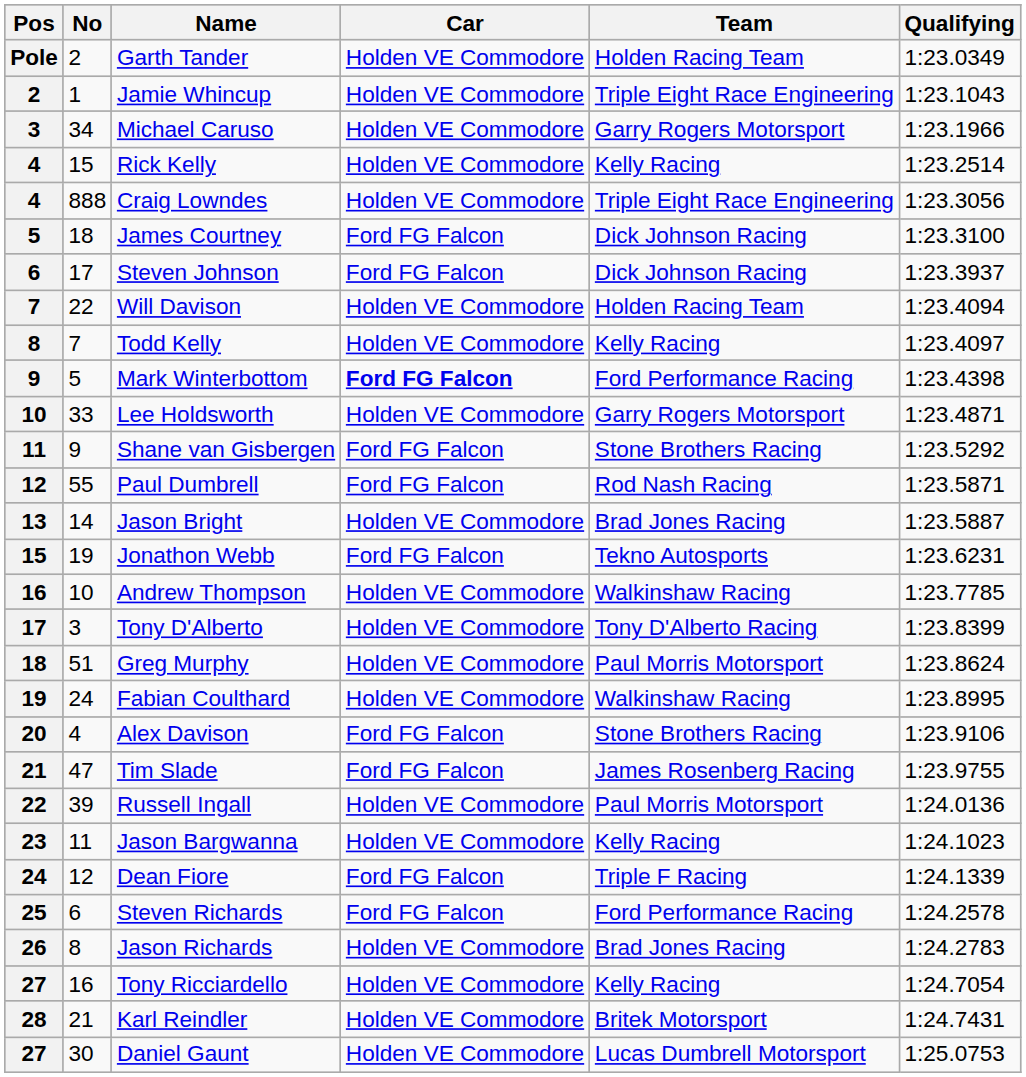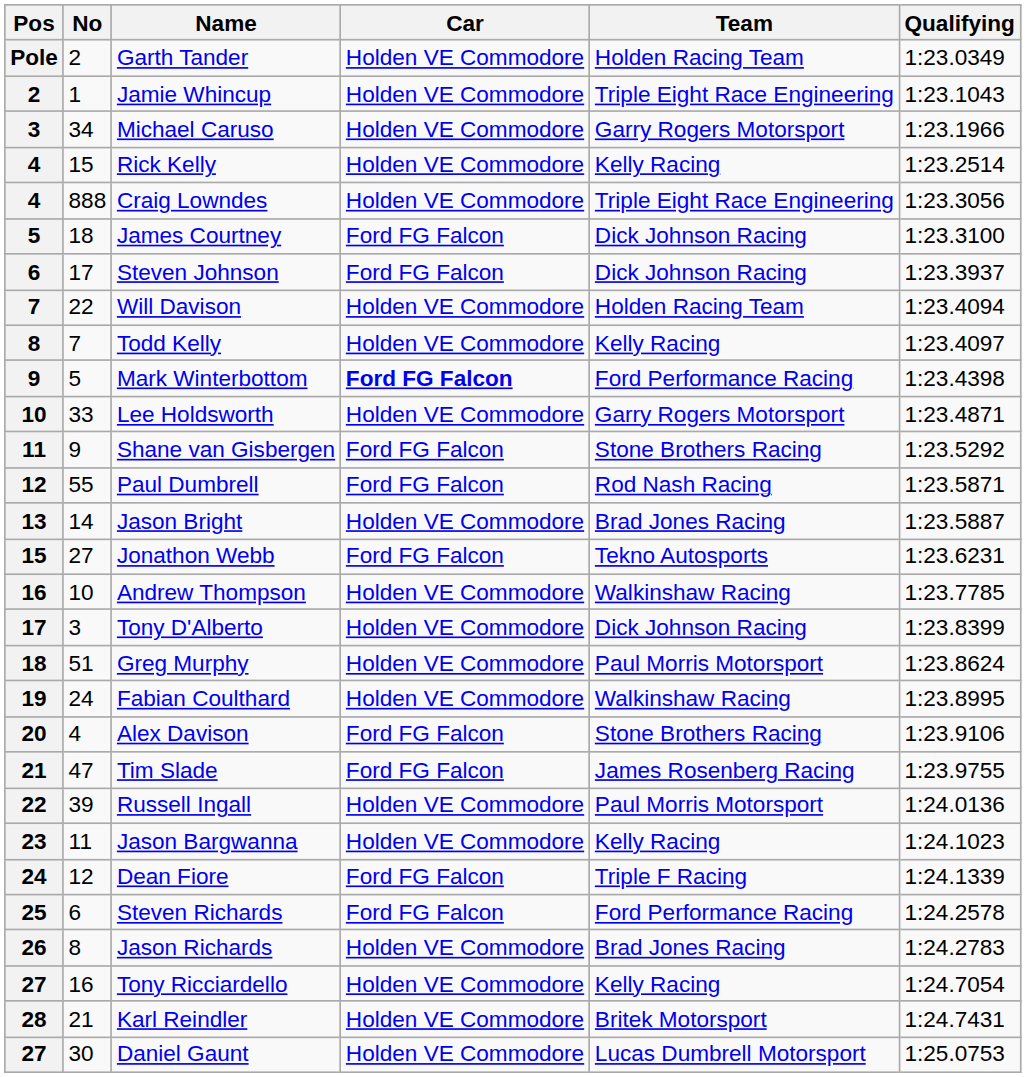 <table class="wikitable" style="font-size: 85%;">
 <tr>
 <th>Pos</th>
 <th>No</th>
 <th>Name</th>
 <th>Car</th>
 <th>Team</th>
 <th>Qualifying</th>
 </tr>
 <tr>
 <th>Pole</th>
 <td>2</td>
 <td> <a href='#'>Garth Tander</a></td>
 <td><a href='#'>Holden VE Commodore</a></td>
 <td><a href='#'>Holden Racing Team</a></td>
 <td>1:23.0349</td>
 </tr>
 <tr>
 <th>2</th>
 <td>1</td>
 <td> <a href='#'>Jamie Whincup</a></td>
 <td><a href='#'>Holden VE Commodore</a></td>
 <td><a href='#'>Triple Eight Race Engineering</a></td>
 <td>1:23.1043</td>
 </tr>
 <tr>
 <th>3</th>
 <td>34</td>
 <td> <a href='#'>Michael Caruso</a></td>
 <td><a href='#'>Holden VE Commodore</a></td>
 <td><a href='#'>Garry Rogers Motorsport</a></td>
 <td>1:23.1966</td>
 </tr>
 <tr>
 <th>4</th>
 <td>15</td>
 <td> <a href='#'>Rick Kelly</a></td>
 <td><a href='#'>Holden VE Commodore</a></td>
 <td><a href='#'>Kelly Racing</a></td>
 <td>1:23.2514</td>
 </tr>
 <tr>
 <th>4</th>
 <td>888</td>
 <td> <a href='#'>Craig Lowndes</a></td>
 <td><a href='#'>Holden VE Commodore</a></td>
 <td><a href='#'>Triple Eight Race Engineering</a></td>
 <td>1:23.3056</td>
 </tr>
 <tr>
 <th>5</th>
 <td>18</td>
 <td> <a href='#'>James Courtney</a></td>
 <td><a href='#'>Ford FG Falcon</a></td>
 <td><a href='#'>Dick Johnson Racing</a></td>
 <td>1:23.3100</td>
 </tr>
 <tr>
 <th>6</th>
 <td>17</td>
 <td> <a href='#'>Steven Johnson</a></td>
 <td><a href='#'>Ford FG Falcon</a></td>
 <td><a href='#'>Dick Johnson Racing</a></td>
 <td>1:23.3937</td>
 </tr>
 <tr>
 <th>7</th>
 <td>22</td>
 <td> <a href='#'>Will Davison</a></td>
 <td><a href='#'>Holden VE Commodore</a></td>
 <td><a href='#'>Holden Racing Team</a></td>
 <td>1:23.4094</td>
 </tr>
 <tr>
 <th>8</th>
 <td>7</td>
 <td> <a href='#'>Todd Kelly</a></td>
 <td><a href='#'>Holden VE Commodore</a></td>
 <td><a href='#'>Kelly Racing</a></td>
 <td>1:23.4097</td>
 </tr>
 <tr>
 <th>9</th>
 <td>5</td>
 <td> <a href='#'>Mark Winterbottom</a></td>
 <td><strong><a href='#'>Ford FG Falcon</a></strong></td>
 <td><a href='#'>Ford Performance Racing</a></td>
 <td>1:23.4398</td>
 </tr>
 <tr>
 <th>10</th>
 <td>33</td>
 <td> <a href='#'>Lee Holdsworth</a></td>
 <td><a href='#'>Holden VE Commodore</a></td>
 <td><a href='#'>Garry Rogers Motorsport</a></td>
 <td>1:23.4871</td>
 </tr>
 <tr>
 <th>11</th>
 <td>9</td>
 <td> <a href='#'>Shane van Gisbergen</a></td>
 <td><a href='#'>Ford FG Falcon</a></td>
 <td><a href='#'>Stone Brothers Racing</a></td>
 <td>1:23.5292</td>
 </tr>
 <tr>
 <th>12</th>
 <td>55</td>
 <td> <a href='#'>Paul Dumbrell</a></td>
 <td><a href='#'>Ford FG Falcon</a></td>
 <td><a href='#'>Rod Nash Racing</a></td>
 <td>1:23.5871</td>
 </tr>
 <tr>
 <th>13</th>
 <td>14</td>
 <td> <a href='#'>Jason Bright</a></td>
 <td><a href='#'>Holden VE Commodore</a></td>
 <td><a href='#'>Brad Jones Racing</a></td>
 <td>1:23.5887</td>
 </tr>
 <tr>
 <th>15</th>
-<td>19</td>
+<td>27</td>
 <td> <a href='#'>Jonathon Webb</a></td>
 <td><a href='#'>Ford FG Falcon</a></td>
 <td><a href='#'>Tekno Autosports</a></td>
 <td>1:23.6231</td>
 </tr>
 <tr>
 <th>16</th>
 <td>10</td>
 <td> <a href='#'>Andrew Thompson</a></td>
 <td><a href='#'>Holden VE Commodore</a></td>
 <td><a href='#'>Walkinshaw Racing</a></td>
 <td>1:23.7785</td>
 </tr>
 <tr>
 <th>17</th>
 <td>3</td>
 <td> <a href='#'>Tony D'Alberto</a></td>
 <td><a href='#'>Holden VE Commodore</a></td>
-<td><a href='#'>Tony D'Alberto Racing</a></td>
+<td><a href='#'>Dick Johnson Racing</a></td>
 <td>1:23.8399</td>
 </tr>
 <tr>
 <th>18</th>
 <td>51</td>
 <td> <a href='#'>Greg Murphy</a></td>
 <td><a href='#'>Holden VE Commodore</a></td>
 <td><a href='#'>Paul Morris Motorsport</a></td>
 <td>1:23.8624</td>
 </tr>
 <tr>
 <th>19</th>
 <td>24</td>
 <td> <a href='#'>Fabian Coulthard</a></td>
 <td><a href='#'>Holden VE Commodore</a></td>
 <td><a href='#'>Walkinshaw Racing</a></td>
 <td>1:23.8995</td>
 </tr>
 <tr>
 <th>20</th>
 <td>4</td>
 <td> <a href='#'>Alex Davison</a></td>
 <td><a href='#'>Ford FG Falcon</a></td>
 <td><a href='#'>Stone Brothers Racing</a></td>
 <td>1:23.9106</td>
 </tr>
 <tr>
 <th>21</th>
 <td>47</td>
 <td> <a href='#'>Tim Slade</a></td>
 <td><a href='#'>Ford FG Falcon</a></td>
 <td><a href='#'>James Rosenberg Racing</a></td>
 <td>1:23.9755</td>
 </tr>
 <tr>
 <th>22</th>
 <td>39</td>
 <td> <a href='#'>Russell Ingall</a></td>
 <td><a href='#'>Holden VE Commodore</a></td>
 <td><a href='#'>Paul Morris Motorsport</a></td>
 <td>1:24.0136</td>
 </tr>
 <tr>
 <th>23</th>
 <td>11</td>
 <td> <a href='#'>Jason Bargwanna</a></td>
 <td><a href='#'>Holden VE Commodore</a></td>
 <td><a href='#'>Kelly Racing</a></td>
 <td>1:24.1023</td>
 </tr>
 <tr>
 <th>24</th>
 <td>12</td>
 <td> <a href='#'>Dean Fiore</a></td>
 <td><a href='#'>Ford FG Falcon</a></td>
 <td><a href='#'>Triple F Racing</a></td>
 <td>1:24.1339</td>
 </tr>
 <tr>
 <th>25</th>
 <td>6</td>
 <td> <a href='#'>Steven Richards</a></td>
 <td><a href='#'>Ford FG Falcon</a></td>
 <td><a href='#'>Ford Performance Racing</a></td>
 <td>1:24.2578</td>
 </tr>
 <tr>
 <th>26</th>
 <td>8</td>
 <td> <a href='#'>Jason Richards</a></td>
 <td><a href='#'>Holden VE Commodore</a></td>
 <td><a href='#'>Brad Jones Racing</a></td>
 <td>1:24.2783</td>
 </tr>
 <tr>
 <th>27</th>
 <td>16</td>
 <td> <a href='#'>Tony Ricciardello</a></td>
 <td><a href='#'>Holden VE Commodore</a></td>
 <td><a href='#'>Kelly Racing</a></td>
 <td>1:24.7054</td>
 </tr>
 <tr>
 <th>28</th>
 <td>21</td>
 <td> <a href='#'>Karl Reindler</a></td>
 <td><a href='#'>Holden VE Commodore</a></td>
 <td><a href='#'>Britek Motorsport</a></td>
 <td>1:24.7431</td>
 </tr>
 <tr>
 <th>27</th>
 <td>30</td>
 <td> <a href='#'>Daniel Gaunt</a></td>
 <td><a href='#'>Holden VE Commodore</a></td>
 <td><a href='#'>Lucas Dumbrell Motorsport</a></td>
 <td>1:25.0753</td>
 </tr>
 </table>
